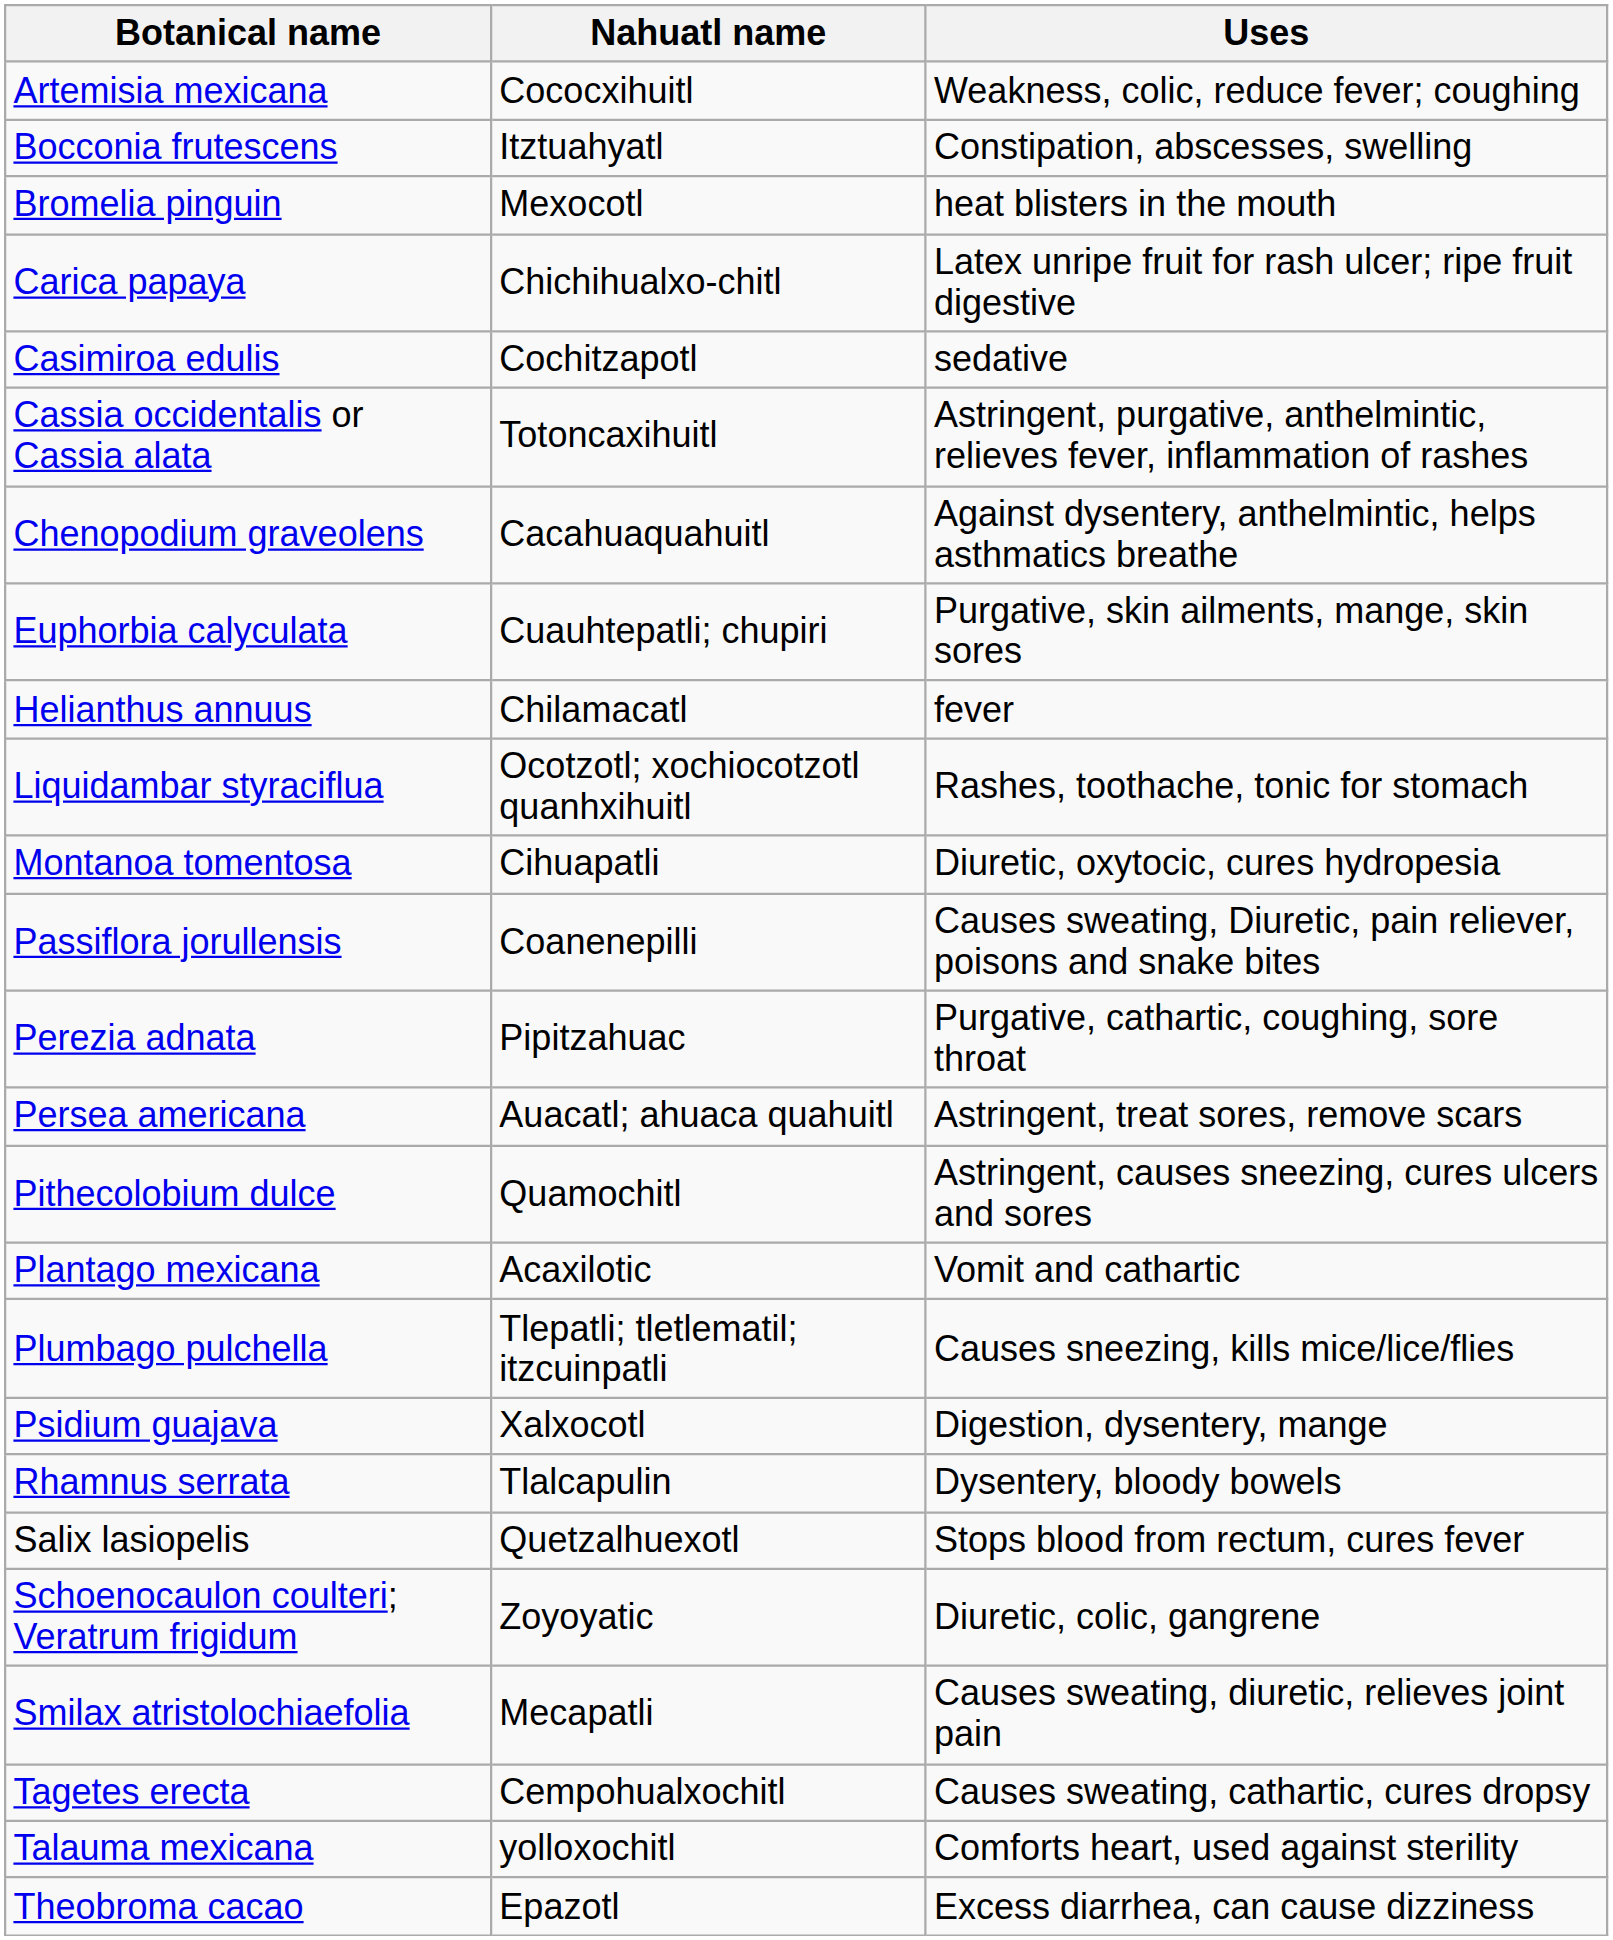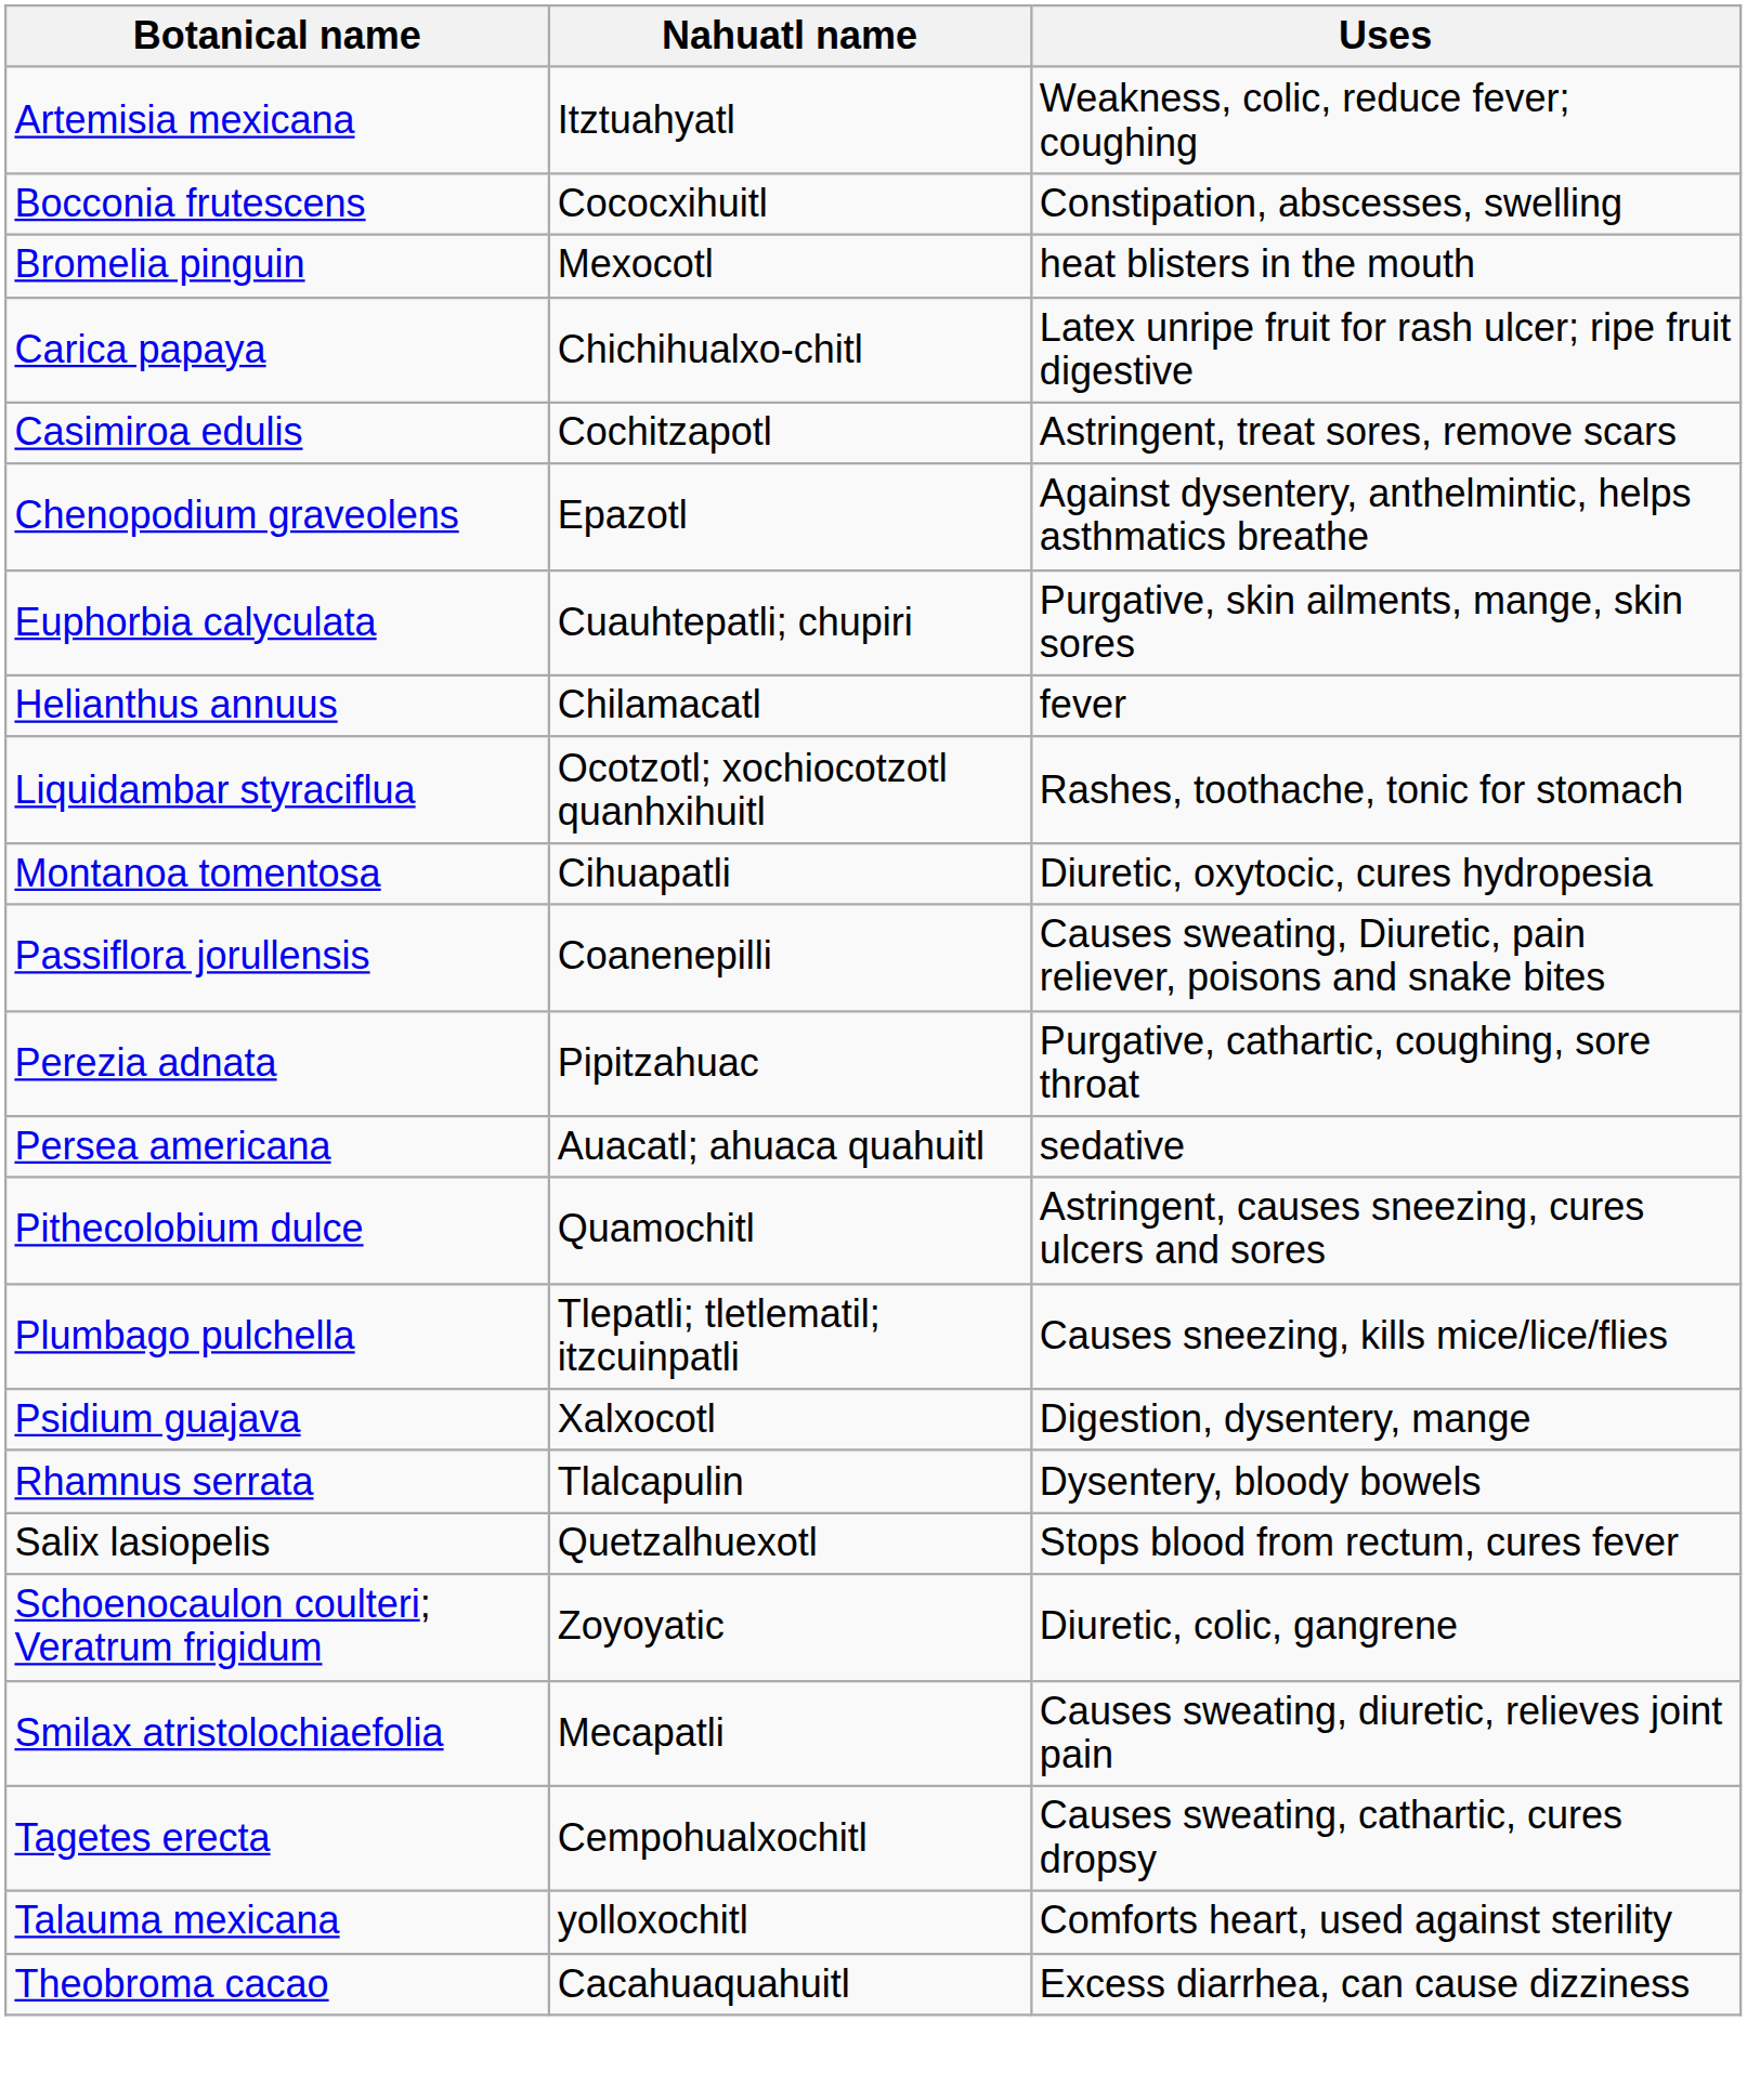 <table class="wikitable" width="45%">
 <tr>
 <th>Botanical name</th>
 <th>Nahuatl name</th>
 <th>Uses</th>
 </tr>
 <tr>
 <td><a href='#'>Artemisia mexicana</a></td>
-<td>Cococxihuitl</td>
+<td>Itztuahyatl</td>
 <td>Weakness, colic, reduce fever; coughing</td>
 </tr>
 <tr>
 <td><a href='#'>Bocconia frutescens</a></td>
-<td>Itztuahyatl</td>
+<td>Cococxihuitl</td>
 <td>Constipation, abscesses, swelling</td>
 </tr>
 <tr>
 <td><a href='#'>Bromelia pinguin</a></td>
 <td>Mexocotl</td>
 <td>heat blisters in the mouth</td>
 </tr>
 <tr>
 <td><a href='#'>Carica papaya</a></td>
 <td>Chichihualxo-chitl</td>
 <td>Latex unripe fruit for rash ulcer; ripe fruit digestive</td>
 </tr>
 <tr>
 <td><a href='#'>Casimiroa edulis</a></td>
 <td>Cochitzapotl</td>
-<td>sedative</td>
-</tr>
-<tr>
-<td><a href='#'>Cassia occidentalis</a> or <a href='#'>Cassia alata</a></td>
-<td>Totoncaxihuitl</td>
-<td>Astringent, purgative, anthelmintic, relieves fever, inflammation of rashes</td>
+<td>Astringent, treat sores, remove scars</td>
 </tr>
 <tr>
 <td><a href='#'>Chenopodium graveolens</a></td>
-<td>Cacahuaquahuitl</td>
+<td>Epazotl</td>
 <td>Against dysentery, anthelmintic, helps asthmatics breathe</td>
 </tr>
 <tr>
 <td><a href='#'>Euphorbia calyculata</a></td>
 <td>Cuauhtepatli; chupiri</td>
 <td>Purgative, skin ailments, mange, skin sores</td>
 </tr>
 <tr>
 <td><a href='#'>Helianthus annuus</a></td>
 <td>Chilamacatl</td>
 <td>fever</td>
 </tr>
 <tr>
 <td><a href='#'>Liquidambar styraciflua</a></td>
 <td>Ocotzotl; xochiocotzotl quanhxihuitl</td>
 <td>Rashes, toothache, tonic for stomach</td>
 </tr>
 <tr>
 <td><a href='#'>Montanoa tomentosa</a></td>
 <td>Cihuapatli</td>
 <td>Diuretic, oxytocic, cures hydropesia</td>
 </tr>
 <tr>
 <td><a href='#'>Passiflora jorullensis</a></td>
 <td>Coanenepilli</td>
 <td>Causes sweating, Diuretic, pain reliever, poisons and snake bites</td>
 </tr>
 <tr>
 <td><a href='#'>Perezia adnata</a></td>
 <td>Pipitzahuac</td>
 <td>Purgative, cathartic, coughing, sore throat</td>
 </tr>
 <tr>
 <td><a href='#'>Persea americana</a></td>
 <td>Auacatl; ahuaca quahuitl</td>
-<td>Astringent, treat sores, remove scars</td>
+<td>sedative</td>
 </tr>
 <tr>
 <td><a href='#'>Pithecolobium dulce</a></td>
 <td>Quamochitl</td>
 <td>Astringent, causes sneezing, cures ulcers and sores</td>
-</tr>
-<tr>
-<td><a href='#'>Plantago mexicana</a></td>
-<td>Acaxilotic</td>
-<td>Vomit and cathartic</td>
 </tr>
 <tr>
 <td><a href='#'>Plumbago pulchella</a></td>
 <td>Tlepatli; tletlematil; itzcuinpatli</td>
 <td>Causes sneezing, kills mice/lice/flies</td>
 </tr>
 <tr>
 <td><a href='#'>Psidium guajava</a></td>
 <td>Xalxocotl</td>
 <td>Digestion, dysentery, mange</td>
 </tr>
 <tr>
 <td><a href='#'>Rhamnus serrata</a></td>
 <td>Tlalcapulin</td>
 <td>Dysentery, bloody bowels</td>
 </tr>
 <tr>
 <td>Salix lasiopelis</td>
 <td>Quetzalhuexotl</td>
 <td>Stops blood from rectum, cures fever</td>
 </tr>
 <tr>
 <td><a href='#'>Schoenocaulon coulteri</a>; <a href='#'>Veratrum frigidum</a></td>
 <td>Zoyoyatic</td>
 <td>Diuretic, colic, gangrene</td>
 </tr>
 <tr>
 <td><a href='#'>Smilax atristolochiaefolia</a></td>
 <td>Mecapatli</td>
 <td>Causes sweating, diuretic, relieves joint pain</td>
 </tr>
 <tr>
 <td><a href='#'>Tagetes erecta</a></td>
 <td>Cempohualxochitl</td>
 <td>Causes sweating, cathartic, cures dropsy</td>
 </tr>
 <tr>
 <td><a href='#'>Talauma mexicana</a></td>
 <td>yolloxochitl</td>
 <td>Comforts heart, used against sterility</td>
 </tr>
 <tr>
 <td><a href='#'>Theobroma cacao</a></td>
-<td>Epazotl</td>
+<td>Cacahuaquahuitl</td>
 <td>Excess diarrhea, can cause dizziness</td>
 </tr>
 </table>
